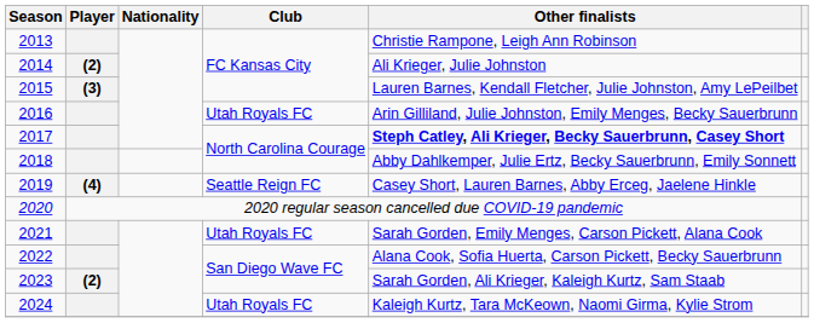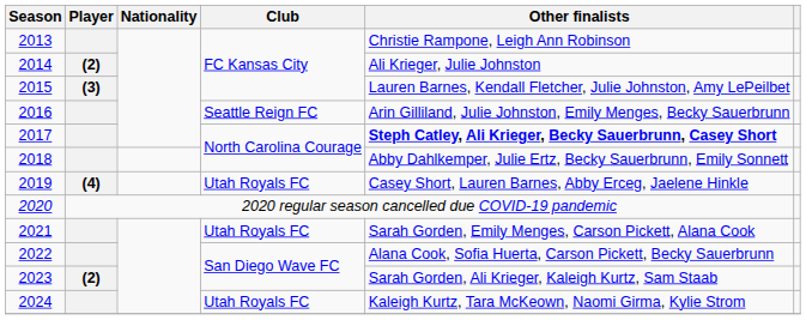 <table class="wikitable sortable plainrowheaders">
 <tr>
 <th scope=col>Season</th>
 <th scope=col>Player</th>
 <th scope=col>Nationality</th>
 <th scope=col>Club</th>
 <th scope=col class=unsortable>Other finalists</th>
 <th scope=col class=unsortable></th>
 </tr>
 <tr>
 <td style="text-align:center"><a href='#'>2013</a></td>
 <th scope="row"></th>
 <td rowspan=5></td>
 <td rowspan=3><a href='#'>FC Kansas City</a></td>
 <td><a href='#'>Christie Rampone</a>, <a href='#'>Leigh Ann Robinson</a></td>
 <td style="text-align:center"></td>
 </tr>
 <tr>
 <td style="text-align:center"><a href='#'>2014</a></td>
 <th scope="row"> (2)</th>
 <td><a href='#'>Ali Krieger</a>, <a href='#'>Julie Johnston</a></td>
 <td style="text-align:center"></td>
 </tr>
 <tr>
 <td style="text-align:center"><a href='#'>2015</a></td>
 <th scope="row"> (3)</th>
 <td><a href='#'>Lauren Barnes</a>, <a href='#'>Kendall Fletcher</a>, <a href='#'>Julie Johnston</a>, <a href='#'>Amy LePeilbet</a></td>
 <td style="text-align:center"></td>
 </tr>
 <tr>
 <td style="text-align:center"><a href='#'>2016</a></td>
 <th scope="row"></th>
-<td><a href='#'>Utah Royals FC</a></td>
+<td><a href='#'>Seattle Reign FC</a></td>
 <td><a href='#'>Arin Gilliland</a>, <a href='#'>Julie Johnston</a>, <a href='#'>Emily Menges</a>, <a href='#'>Becky Sauerbrunn</a></td>
 <td style="text-align:center"></td>
 </tr>
 <tr>
 <td style="text-align:center"><a href='#'>2017</a></td>
 <th scope="row"></th>
 <td rowspan=2><a href='#'>North Carolina Courage</a></td>
 <td><strong><a href='#'>Steph Catley</a>, <a href='#'>Ali Krieger</a>, <a href='#'>Becky Sauerbrunn</a>, <a href='#'>Casey Short</a></strong></td>
 <td style="text-align:center"></td>
 </tr>
 <tr>
 <td style="text-align:center"><a href='#'>2018</a></td>
 <th scope="row"></th>
 <td></td>
 <td><a href='#'>Abby Dahlkemper</a>, <a href='#'>Julie Ertz</a>, <a href='#'>Becky Sauerbrunn</a>, <a href='#'>Emily Sonnett</a></td>
 <td style="text-align:center"></td>
 </tr>
 <tr>
 <td style="text-align:center"><a href='#'>2019</a></td>
 <th scope="row"> (4)</th>
 <td></td>
-<td><a href='#'>Seattle Reign FC</a></td>
+<td><a href='#'>Utah Royals FC</a></td>
 <td><a href='#'>Casey Short</a>, <a href='#'>Lauren Barnes</a>, <a href='#'>Abby Erceg</a>, <a href='#'>Jaelene Hinkle</a></td>
 <td style="text-align:center"></td>
 </tr>
 <tr>
 <td style="text-align:center"><em><a href='#'>2020</a></em></td>
 <td style="text-align:center" colspan=4><em>2020 regular season cancelled due <a href='#'>COVID-19 pandemic</a></em></td>
 <td style="text-align:center"></td>
 </tr>
 <tr>
 <td style="text-align:center"><a href='#'>2021</a></td>
 <th scope="row"></th>
 <td rowspan=4></td>
 <td><a href='#'>Utah Royals FC</a></td>
 <td><a href='#'>Sarah Gorden</a>, <a href='#'>Emily Menges</a>, <a href='#'>Carson Pickett</a>, <a href='#'>Alana Cook</a></td>
 <td style="text-align:center"></td>
 </tr>
 <tr>
 <td style="text-align:center"><a href='#'>2022</a></td>
 <th scope="row"></th>
 <td rowspan=2><a href='#'>San Diego Wave FC</a></td>
 <td><a href='#'>Alana Cook</a>, <a href='#'>Sofia Huerta</a>, <a href='#'>Carson Pickett</a>, <a href='#'>Becky Sauerbrunn</a></td>
 <td style="text-align:center"></td>
 </tr>
 <tr>
 <td style="text-align:center"><a href='#'>2023</a></td>
 <th scope="row"> (2)</th>
 <td><a href='#'>Sarah Gorden</a>, <a href='#'>Ali Krieger</a>, <a href='#'>Kaleigh Kurtz</a>, <a href='#'>Sam Staab</a></td>
 <td style="text-align:center"></td>
 </tr>
 <tr>
 <td style="text-align:center"><a href='#'>2024</a></td>
 <th scope="row"></th>
 <td><a href='#'>Utah Royals FC</a></td>
 <td><a href='#'>Kaleigh Kurtz</a>, <a href='#'>Tara McKeown</a>, <a href='#'>Naomi Girma</a>, <a href='#'>Kylie Strom</a></td>
 <td style="text-align:center"></td>
 </tr>
 <tr>
 </tr>
 </table>
